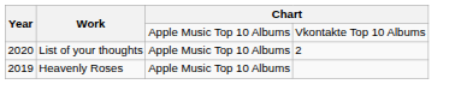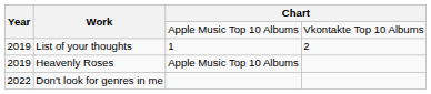 <table class="wikitable">
 <tr>
 <th rowspan="2">Year</th>
 <th rowspan="2">Work</th>
 <th colspan="2">Chart</th>
 </tr>
 <tr>
 <td>Apple Music Top 10 Albums</td>
 <td>Vkontakte Top 10 Albums</td>
 </tr>
 <tr>
-<td>2020</td>
+<td>2019</td>
 <td>List of your thoughts</td>
-<td>Apple Music Top 10 Albums</td>
+<td>1</td>
 <td>2</td>
 </tr>
 <tr>
 <td>2019</td>
 <td>Heavenly Roses</td>
 <td>Apple Music Top 10 Albums</td>
 <td></td>
 </tr>
+<tr>
+<td>2022</td>
+<td>Don't look for genres in me</td>
+<td></td>
+<td></td>
+</tr>
 </table>
